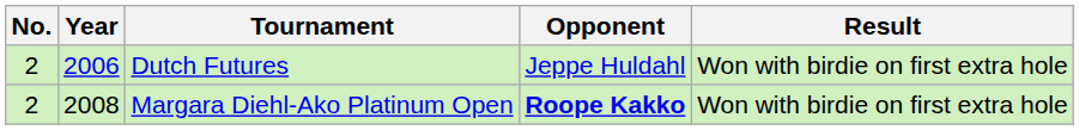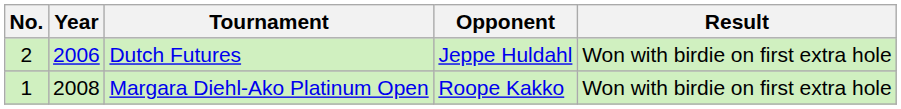 <table class="wikitable" style="font-size:95%;">
 <tr>
 <th>No.</th>
 <th>Year</th>
 <th>Tournament</th>
 <th>Opponent</th>
 <th>Result</th>
 </tr>
 <tr style="background:#D0F0C0;">
 <td align=center>2</td>
 <td><a href='#'>2006</a></td>
 <td><a href='#'>Dutch Futures</a></td>
 <td> <a href='#'>Jeppe Huldahl</a></td>
 <td>Won with birdie on first extra hole</td>
 </tr>
 <tr style="background:#D0F0C0;">
-<td align=center>2</td>
+<td align=center>1</td>
 <td>2008</td>
 <td><a href='#'>Margara Diehl-Ako Platinum Open</a></td>
-<td><strong> <a href='#'>Roope Kakko</a></strong></td>
+<td> <a href='#'>Roope Kakko</a></td>
 <td>Won with birdie on first extra hole</td>
 </tr>
 </table>
